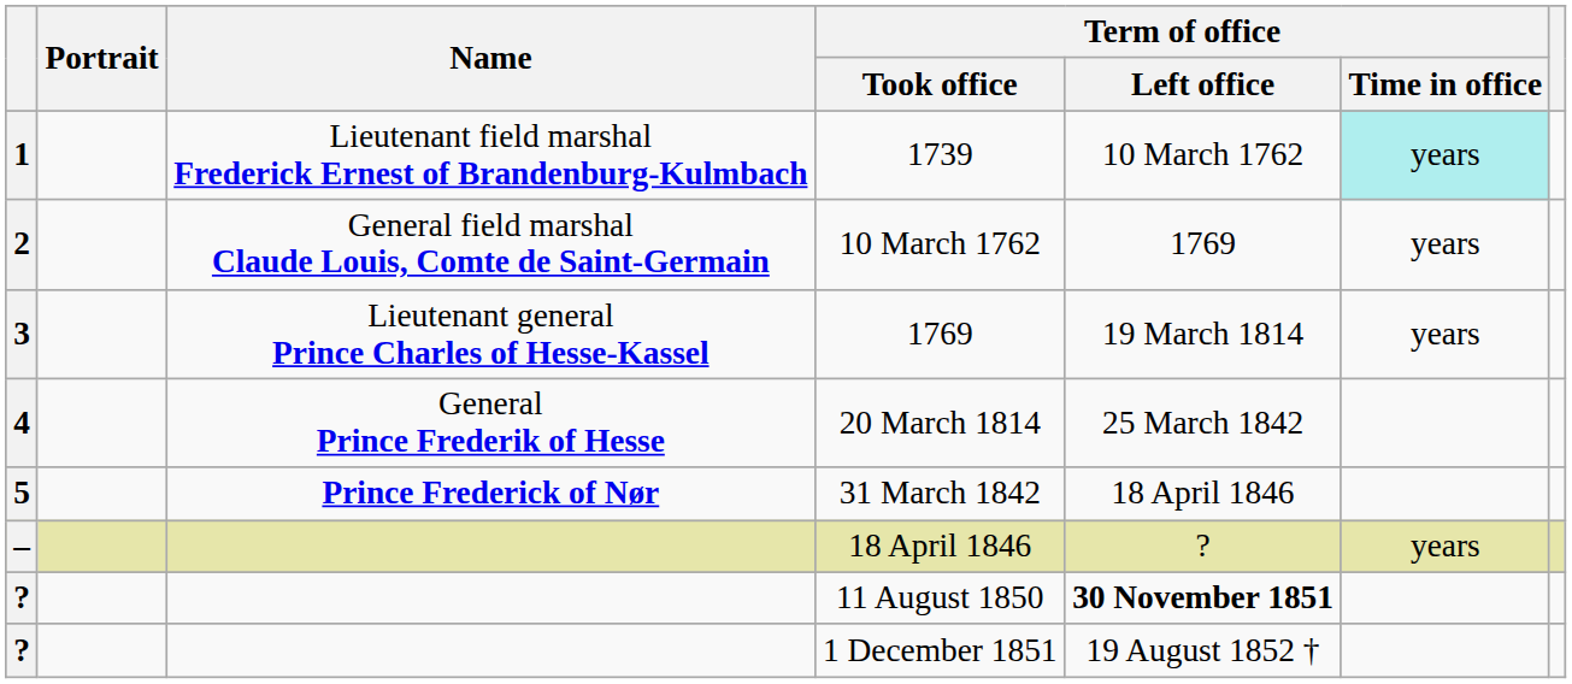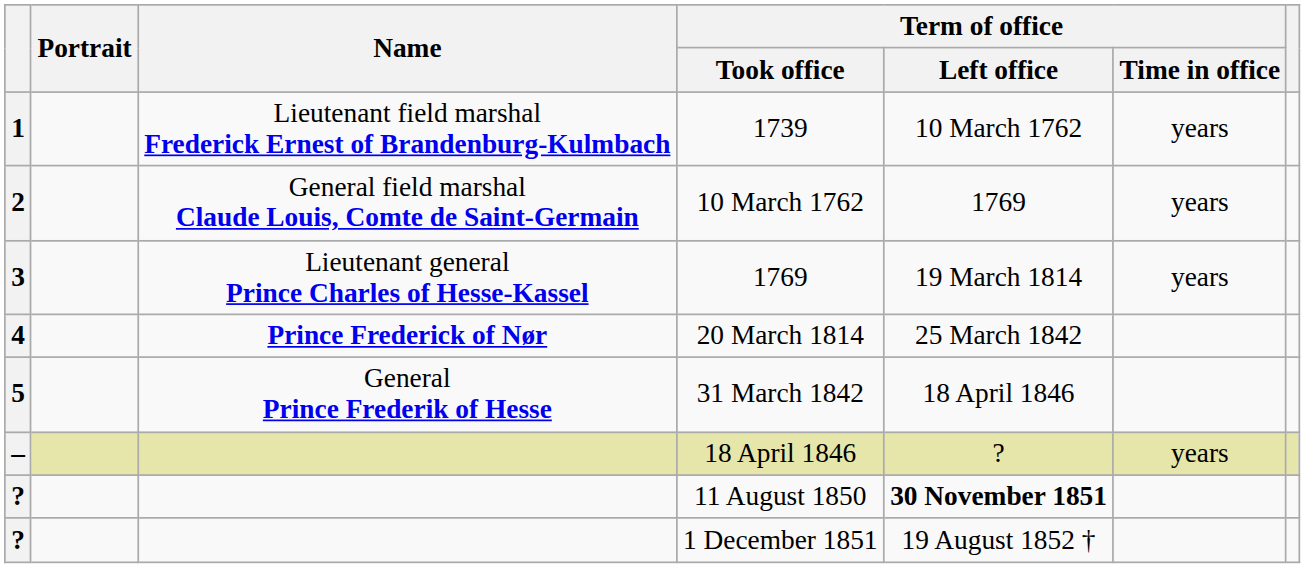 <table class="wikitable" style="text-align:center">
 <tr>
 <th rowspan=2></th>
 <th rowspan=2>Portrait</th>
 <th rowspan=2>Name<br></th>
 <th colspan=3>Term of office</th>
 <th rowspan=2></th>
 </tr>
 <tr>
 <th>Took office</th>
 <th>Left office</th>
 <th>Time in office</th>
 </tr>
 <tr>
 <th>1</th>
 <td></td>
 <td>Lieutenant field marshal<br><strong><a href='#'>Frederick Ernest of Brandenburg-Kulmbach</a></strong><br></td>
 <td>1739</td>
 <td>10 March 1762</td>
-<td style="background: paleturquoise;"> years</td>
+<td> years</td>
 <td></td>
 </tr>
 <tr>
 <th>2</th>
 <td></td>
 <td>General field marshal<br><strong><a href='#'>Claude Louis, Comte de Saint-Germain</a></strong><br></td>
 <td>10 March 1762</td>
 <td>1769</td>
 <td> years</td>
 <td></td>
 </tr>
 <tr>
 <th>3</th>
 <td></td>
 <td>Lieutenant general<br><strong><a href='#'>Prince Charles of Hesse-Kassel</a></strong><br></td>
 <td>1769</td>
 <td>19 March 1814</td>
 <td> years</td>
 <td></td>
 </tr>
 <tr>
 <th>4</th>
 <td></td>
-<td>General<br><strong><a href='#'>Prince Frederik of Hesse</a></strong><br></td>
+<td><strong><a href='#'>Prince Frederick of Nør</a></strong><br></td>
 <td>20 March 1814</td>
 <td>25 March 1842</td>
 <td></td>
 <td></td>
 </tr>
 <tr>
 <th>5</th>
 <td></td>
-<td><strong><a href='#'>Prince Frederick of Nør</a></strong><br></td>
+<td>General<br><strong><a href='#'>Prince Frederik of Hesse</a></strong><br></td>
 <td>31 March 1842</td>
 <td>18 April 1846</td>
 <td></td>
 <td></td>
 </tr>
 <tr style="background:#e6e6aa;">
 <th>–</th>
 <td></td>
 <td><strong></strong><br></td>
 <td>18 April 1846</td>
 <td>?</td>
 <td> years</td>
 <td></td>
 </tr>
 <tr>
 <th>?</th>
 <td></td>
 <td><strong></strong><br></td>
 <td>11 August 1850</td>
 <td><strong>30 November 1851</strong></td>
 <td></td>
 <td></td>
 </tr>
 <tr>
 <th>?</th>
 <td></td>
 <td><strong></strong><br></td>
 <td>1 December 1851</td>
 <td>19 August 1852 †</td>
 <td></td>
 <td></td>
 </tr>
 </table>
